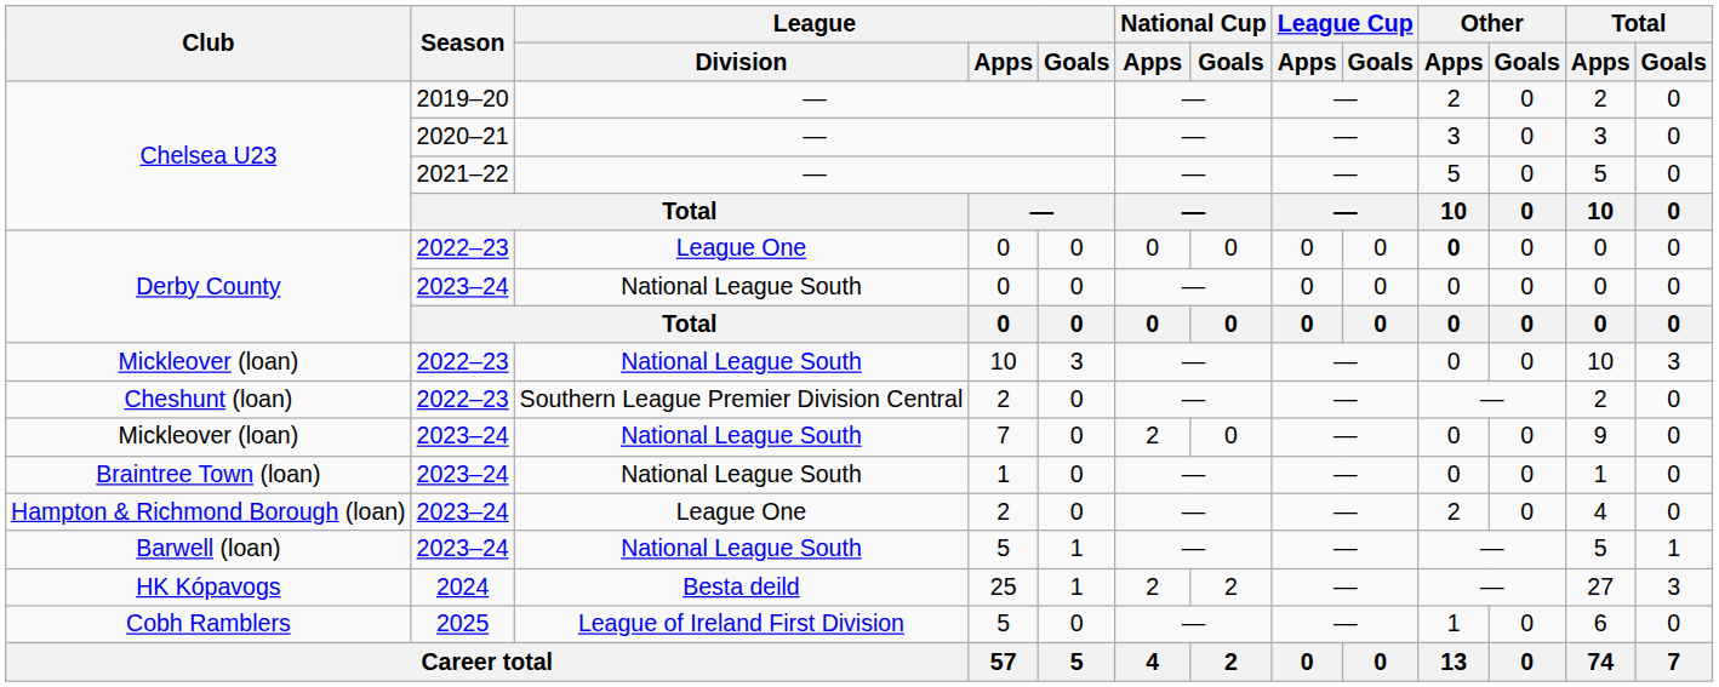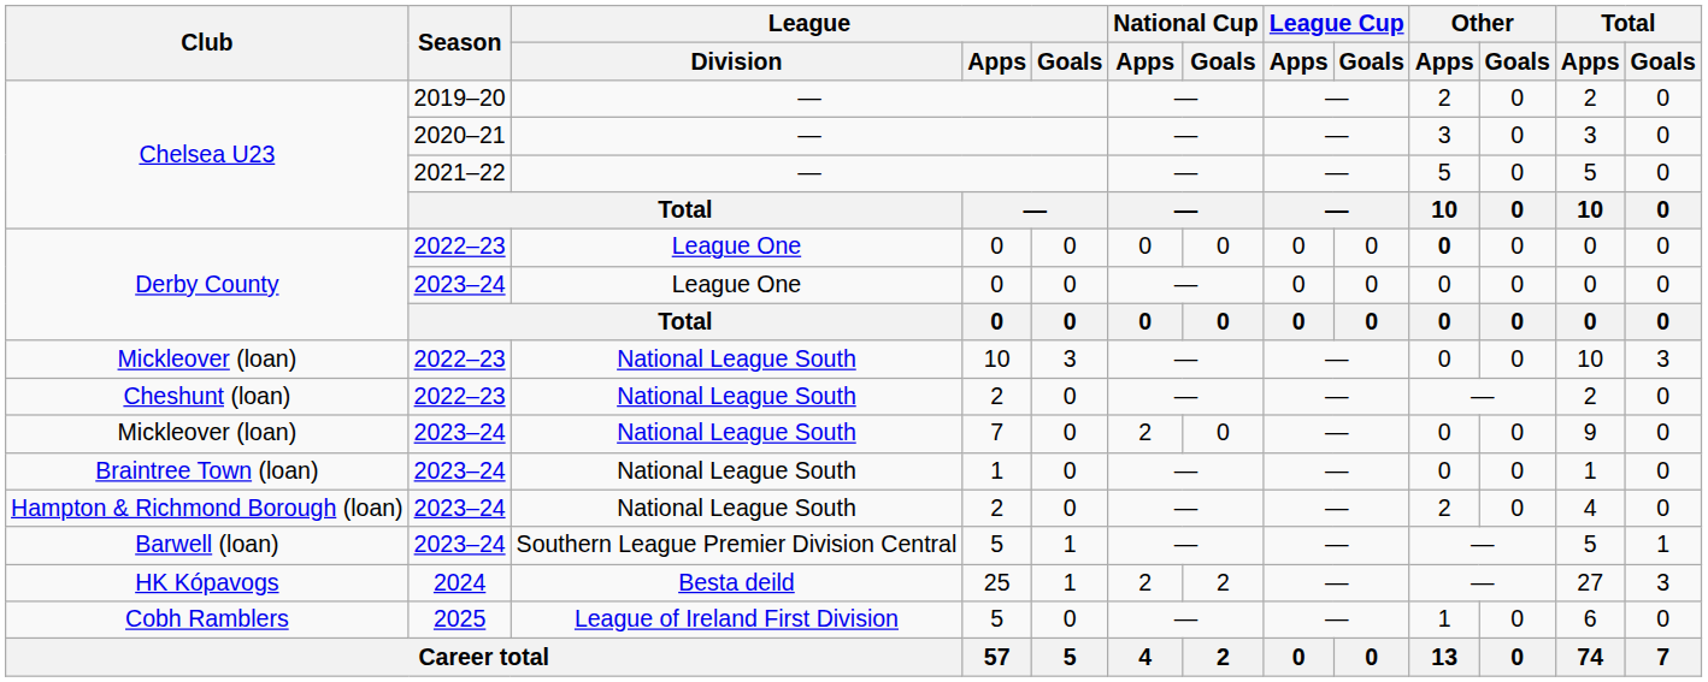 <table class="wikitable" style="text-align: center;">
 <tr>
 <th rowspan=2>Club</th>
 <th rowspan=2>Season</th>
 <th colspan=3>League</th>
 <th colspan=2>National Cup</th>
 <th colspan=2><a href='#'>League Cup</a></th>
 <th colspan=2>Other</th>
 <th colspan=2>Total</th>
 </tr>
 <tr>
 <th>Division</th>
 <th>Apps</th>
 <th>Goals</th>
 <th>Apps</th>
 <th>Goals</th>
 <th>Apps</th>
 <th>Goals</th>
 <th>Apps</th>
 <th>Goals</th>
 <th>Apps</th>
 <th>Goals</th>
 </tr>
 <tr>
 <td rowspan=4><a href='#'>Chelsea U23</a></td>
 <td>2019–20</td>
 <td colspan=3>—</td>
 <td colspan=2>—</td>
 <td colspan=2>—</td>
 <td>2</td>
 <td>0</td>
 <td>2</td>
 <td>0</td>
 </tr>
 <tr>
 <td>2020–21</td>
 <td colspan=3>—</td>
 <td colspan=2>—</td>
 <td colspan=2>—</td>
 <td>3</td>
 <td>0</td>
 <td>3</td>
 <td>0</td>
 </tr>
 <tr>
 <td>2021–22</td>
 <td colspan=3>—</td>
 <td colspan=2>—</td>
 <td colspan=2>—</td>
 <td>5</td>
 <td>0</td>
 <td>5</td>
 <td>0</td>
 </tr>
 <tr>
 <th colspan=2>Total</th>
 <th colspan=2>—</th>
 <th colspan=2>—</th>
 <th colspan=2>—</th>
 <th>10</th>
 <th>0</th>
 <th>10</th>
 <th>0</th>
 </tr>
 <tr>
 <td rowspan=3><a href='#'>Derby County</a></td>
 <td><a href='#'>2022–23</a></td>
 <td><a href='#'>League One</a></td>
 <td>0</td>
 <td>0</td>
 <td>0</td>
 <td>0</td>
 <td>0</td>
 <td>0</td>
 <td><strong>0</strong></td>
 <td>0</td>
 <td>0</td>
 <td>0</td>
 </tr>
 <tr>
 <td><a href='#'>2023–24</a></td>
-<td>National League South</td>
+<td>League One</td>
 <td>0</td>
 <td>0</td>
 <td colspan=2>—</td>
 <td>0</td>
 <td>0</td>
 <td>0</td>
 <td>0</td>
 <td>0</td>
 <td>0</td>
 </tr>
 <tr>
 <th colspan=2>Total</th>
 <th>0</th>
 <th>0</th>
 <th>0</th>
 <th>0</th>
 <th>0</th>
 <th>0</th>
 <th>0</th>
 <th>0</th>
 <th>0</th>
 <th>0</th>
 </tr>
 <tr>
 <td><a href='#'>Mickleover</a> (loan)</td>
 <td><a href='#'>2022–23</a></td>
 <td><a href='#'>National League South</a></td>
 <td>10</td>
 <td>3</td>
 <td colspan=2>—</td>
 <td colspan=2>—</td>
 <td>0</td>
 <td>0</td>
 <td>10</td>
 <td>3</td>
 </tr>
 <tr>
 <td><a href='#'>Cheshunt</a> (loan)</td>
 <td><a href='#'>2022–23</a></td>
-<td>Southern League Premier Division Central</td>
+<td><a href='#'>National League South</a></td>
 <td>2</td>
 <td>0</td>
 <td colspan=2>—</td>
 <td colspan=2>—</td>
 <td colspan=2>—</td>
 <td>2</td>
 <td>0</td>
 </tr>
 <tr>
 <td>Mickleover (loan)</td>
 <td><a href='#'>2023–24</a></td>
 <td><a href='#'>National League South</a></td>
 <td>7</td>
 <td>0</td>
 <td>2</td>
 <td>0</td>
 <td colspan=2>—</td>
 <td>0</td>
 <td>0</td>
 <td>9</td>
 <td>0</td>
 </tr>
 <tr>
 <td><a href='#'>Braintree Town</a> (loan)</td>
 <td><a href='#'>2023–24</a></td>
 <td>National League South</td>
 <td>1</td>
 <td>0</td>
 <td colspan=2>—</td>
 <td colspan=2>—</td>
 <td>0</td>
 <td>0</td>
 <td>1</td>
 <td>0</td>
 </tr>
 <tr>
 <td><a href='#'>Hampton & Richmond Borough</a> (loan)</td>
 <td><a href='#'>2023–24</a></td>
-<td>League One</td>
+<td>National League South</td>
 <td>2</td>
 <td>0</td>
 <td colspan=2>—</td>
 <td colspan=2>—</td>
 <td>2</td>
 <td>0</td>
 <td>4</td>
 <td>0</td>
 </tr>
 <tr>
 <td><a href='#'>Barwell</a> (loan)</td>
 <td><a href='#'>2023–24</a></td>
-<td><a href='#'>National League South</a></td>
+<td>Southern League Premier Division Central</td>
 <td>5</td>
 <td>1</td>
 <td colspan=2>—</td>
 <td colspan=2>—</td>
 <td colspan=2>—</td>
 <td>5</td>
 <td>1</td>
 </tr>
 <tr>
 <td><a href='#'>HK Kópavogs</a></td>
 <td><a href='#'>2024</a></td>
 <td><a href='#'> Besta deild</a></td>
 <td>25</td>
 <td>1</td>
 <td>2</td>
 <td>2</td>
 <td colspan=2>—</td>
 <td colspan=2>—</td>
 <td>27</td>
 <td>3</td>
 </tr>
 <tr>
 <td><a href='#'>Cobh Ramblers</a></td>
 <td><a href='#'>2025</a></td>
 <td><a href='#'>League of Ireland First Division</a></td>
 <td>5</td>
 <td>0</td>
 <td colspan=2>—</td>
 <td colspan=2>—</td>
 <td>1</td>
 <td>0</td>
 <td>6</td>
 <td>0</td>
 </tr>
 <tr>
 <th colspan=3>Career total</th>
 <th>57</th>
 <th>5</th>
 <th>4</th>
 <th>2</th>
 <th>0</th>
 <th>0</th>
 <th>13</th>
 <th>0</th>
 <th>74</th>
 <th>7</th>
 </tr>
 </table>
